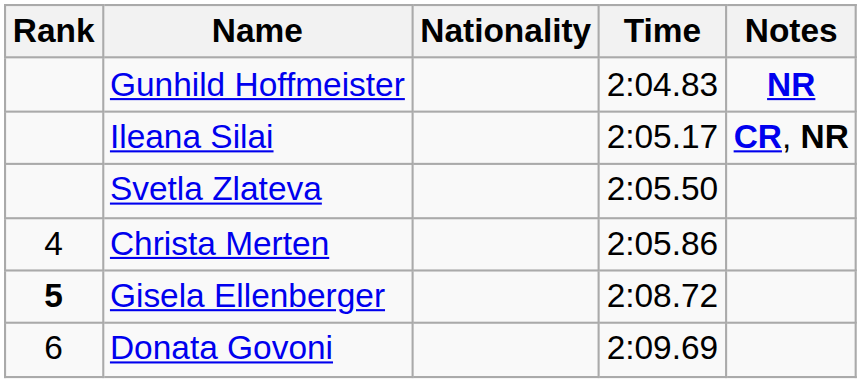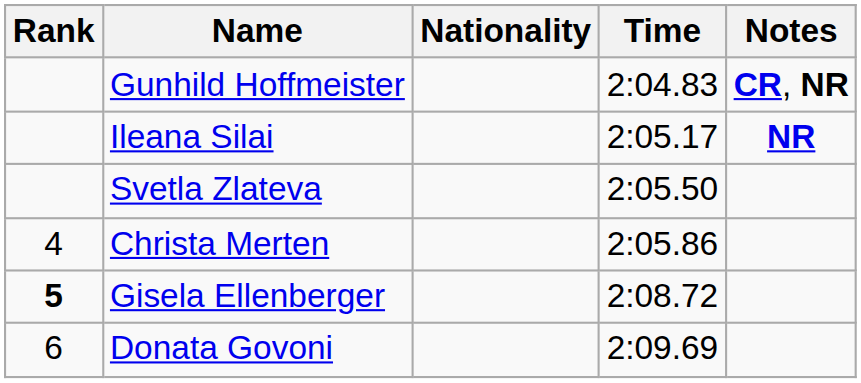 <table class="wikitable sortable" style="text-align:center">
 <tr>
 <th>Rank</th>
 <th>Name</th>
 <th>Nationality</th>
 <th>Time</th>
 <th>Notes</th>
 </tr>
 <tr>
 <td></td>
 <td align="left"><a href='#'>Gunhild Hoffmeister</a></td>
 <td align=left></td>
 <td>2:04.83</td>
-<td><strong><a href='#'>NR</a></strong></td>
+<td><strong><a href='#'>CR</a></strong>, <strong>NR</strong></td>
 </tr>
 <tr>
 <td></td>
 <td align="left"><a href='#'>Ileana Silai</a></td>
 <td align=left></td>
 <td>2:05.17</td>
-<td><strong><a href='#'>CR</a></strong>, <strong>NR</strong></td>
+<td><strong><a href='#'>NR</a></strong></td>
 </tr>
 <tr>
 <td></td>
 <td align="left"><a href='#'>Svetla Zlateva</a></td>
 <td align=left></td>
 <td>2:05.50</td>
 <td></td>
 </tr>
 <tr>
 <td>4</td>
 <td align="left"><a href='#'>Christa Merten</a></td>
 <td align=left></td>
 <td>2:05.86</td>
 <td></td>
 </tr>
 <tr>
 <td><strong>5</strong></td>
 <td align="left"><a href='#'>Gisela Ellenberger</a></td>
 <td align=left></td>
 <td>2:08.72</td>
 <td></td>
 </tr>
 <tr>
 <td>6</td>
 <td align="left"><a href='#'>Donata Govoni</a></td>
 <td align=left></td>
 <td>2:09.69</td>
 <td></td>
 </tr>
 </table>
